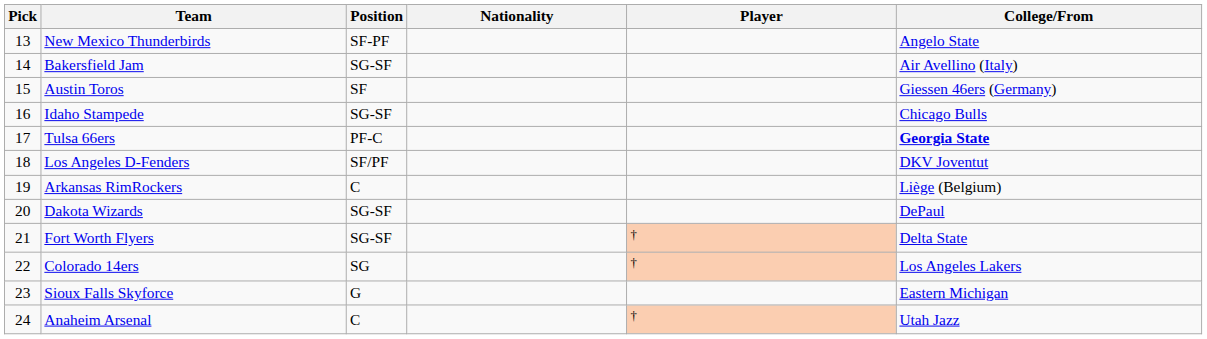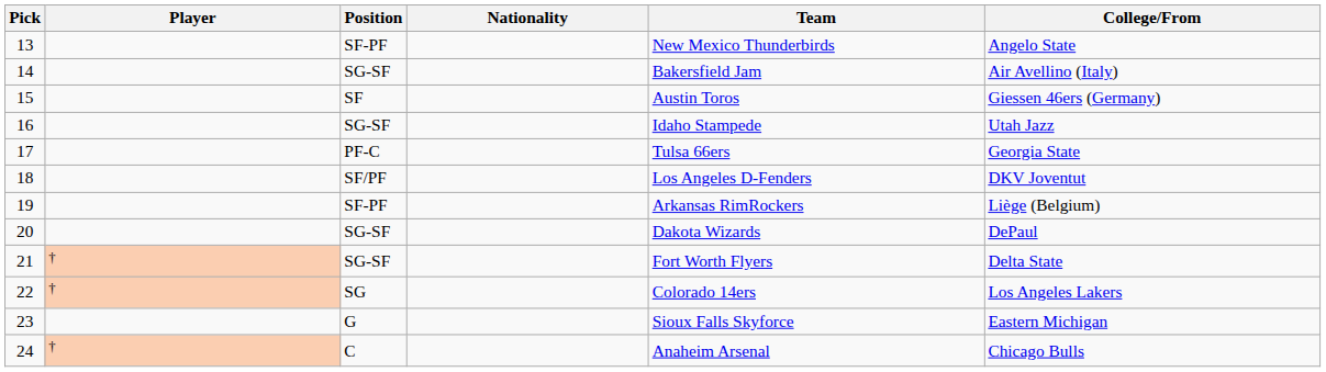 <table class="wikitable sortable">
 <tr>
 <th width="1%">Pick</th>
-<th width="25%">Team</th>
+<th width="22%">Player</th>
 <th width="1%">Position</th>
 <th width="18%">Nationality</th>
-<th width="22%">Player</th>
+<th width="25%">Team</th>
 <th width="25%">College/From</th>
 </tr>
 <tr>
 <td align=center>13</td>
-<td><a href='#'>New Mexico Thunderbirds</a></td>
+<td></td>
 <td>SF-PF</td>
 <td></td>
-<td></td>
+<td><a href='#'>New Mexico Thunderbirds</a></td>
 <td><a href='#'>Angelo State</a></td>
 </tr>
 <tr>
 <td align=center>14</td>
-<td><a href='#'>Bakersfield Jam</a></td>
+<td></td>
 <td>SG-SF</td>
 <td></td>
-<td></td>
+<td><a href='#'>Bakersfield Jam</a></td>
 <td><a href='#'>Air Avellino</a> (<a href='#'>Italy</a>)</td>
 </tr>
 <tr>
 <td align=center>15</td>
-<td><a href='#'>Austin Toros</a></td>
+<td></td>
 <td>SF</td>
 <td></td>
-<td></td>
+<td><a href='#'>Austin Toros</a></td>
 <td><a href='#'>Giessen 46ers</a>  (<a href='#'>Germany</a>)</td>
 </tr>
 <tr>
 <td align=center>16</td>
-<td><a href='#'>Idaho Stampede</a></td>
+<td></td>
 <td>SG-SF</td>
 <td></td>
-<td></td>
-<td><a href='#'>Chicago Bulls</a></td>
+<td><a href='#'>Idaho Stampede</a></td>
+<td><a href='#'>Utah Jazz</a></td>
 </tr>
 <tr>
 <td align=center>17</td>
-<td><a href='#'>Tulsa 66ers</a></td>
+<td></td>
 <td>PF-C</td>
 <td></td>
-<td></td>
-<td><strong><a href='#'>Georgia State</a></strong></td>
+<td><a href='#'>Tulsa 66ers</a></td>
+<td><a href='#'>Georgia State</a></td>
 </tr>
 <tr>
 <td align=center>18</td>
-<td><a href='#'>Los Angeles D-Fenders</a></td>
+<td></td>
 <td>SF/PF</td>
 <td><br></td>
-<td></td>
+<td><a href='#'>Los Angeles D-Fenders</a></td>
 <td><a href='#'>DKV Joventut</a></td>
 </tr>
 <tr>
 <td align=center>19</td>
+<td></td>
+<td>SF-PF</td>
+<td></td>
 <td><a href='#'>Arkansas RimRockers</a></td>
-<td>C</td>
-<td></td>
-<td></td>
 <td><a href='#'>Liège</a> (Belgium)</td>
 </tr>
 <tr>
 <td align=center>20</td>
-<td><a href='#'>Dakota Wizards</a></td>
+<td></td>
 <td>SG-SF</td>
 <td></td>
-<td></td>
+<td><a href='#'>Dakota Wizards</a></td>
 <td><a href='#'>DePaul</a></td>
 </tr>
 <tr>
 <td align=center>21</td>
-<td><a href='#'>Fort Worth Flyers</a></td>
+<td style="background-color:#FBCEB1"><sup>†</sup></td>
 <td>SG-SF</td>
 <td></td>
-<td style="background-color:#FBCEB1"><sup>†</sup></td>
+<td><a href='#'>Fort Worth Flyers</a></td>
 <td><a href='#'>Delta State</a></td>
 </tr>
 <tr>
 <td align=center>22</td>
-<td><a href='#'>Colorado 14ers</a></td>
+<td style="background-color:#FBCEB1"><sup>†</sup></td>
 <td>SG</td>
 <td></td>
-<td style="background-color:#FBCEB1"><sup>†</sup></td>
+<td><a href='#'>Colorado 14ers</a></td>
 <td><a href='#'>Los Angeles Lakers</a></td>
 </tr>
 <tr>
 <td align=center>23</td>
-<td><a href='#'>Sioux Falls Skyforce</a></td>
+<td></td>
 <td>G</td>
 <td></td>
-<td></td>
+<td><a href='#'>Sioux Falls Skyforce</a></td>
 <td><a href='#'>Eastern Michigan</a></td>
 </tr>
 <tr>
 <td align=center>24</td>
-<td><a href='#'>Anaheim Arsenal</a></td>
+<td style="background-color:#FBCEB1"><sup>†</sup></td>
 <td>C</td>
 <td></td>
-<td style="background-color:#FBCEB1"><sup>†</sup></td>
-<td><a href='#'>Utah Jazz</a></td>
+<td><a href='#'>Anaheim Arsenal</a></td>
+<td><a href='#'>Chicago Bulls</a></td>
 </tr>
 </table>
